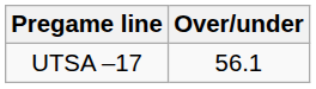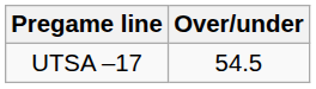 <table class="wikitable">
 <tr align="center">
 <th style=>Pregame line</th>
 <th style=>Over/under</th>
 </tr>
 <tr align="center">
 <td>UTSA –17</td>
-<td>56.1</td>
+<td>54.5</td>
 </tr>
 </table>
